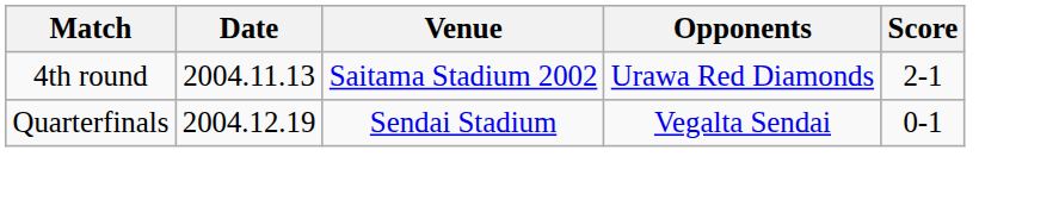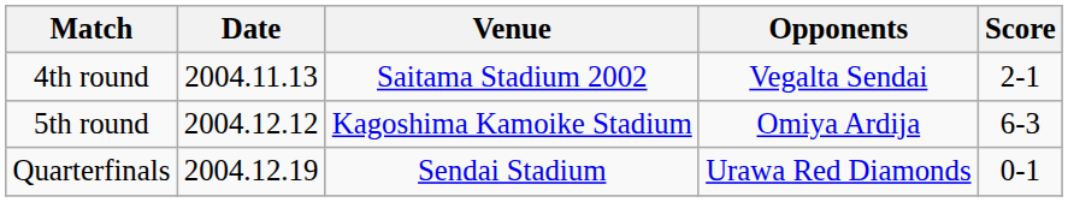 <table class="wikitable" style="text-align:center;">
 <tr>
 <th>Match</th>
 <th>Date</th>
 <th>Venue</th>
 <th>Opponents</th>
 <th>Score</th>
 </tr>
 <tr>
 <td>4th round</td>
 <td>2004.11.13</td>
 <td><a href='#'>Saitama Stadium 2002</a></td>
-<td><a href='#'>Urawa Red Diamonds</a></td>
+<td><a href='#'>Vegalta Sendai</a></td>
 <td>2-1</td>
+</tr>
+<tr>
+<td>5th round</td>
+<td>2004.12.12</td>
+<td><a href='#'>Kagoshima Kamoike Stadium</a></td>
+<td><a href='#'>Omiya Ardija</a></td>
+<td>6-3</td>
 </tr>
 <tr>
 <td>Quarterfinals</td>
 <td>2004.12.19</td>
 <td><a href='#'>Sendai Stadium</a></td>
-<td><a href='#'>Vegalta Sendai</a></td>
+<td><a href='#'>Urawa Red Diamonds</a></td>
 <td>0-1</td>
 </tr>
 </table>
